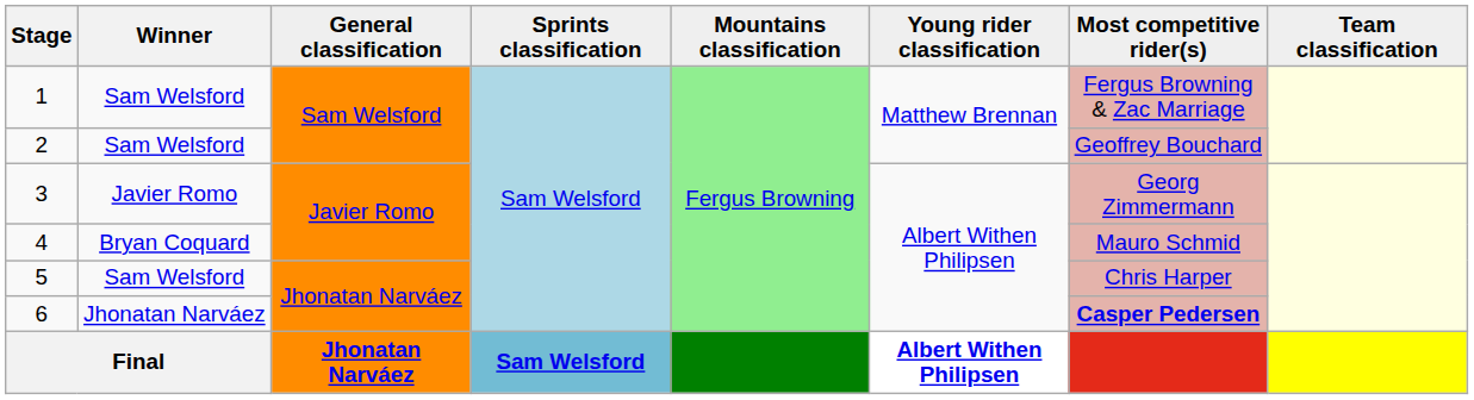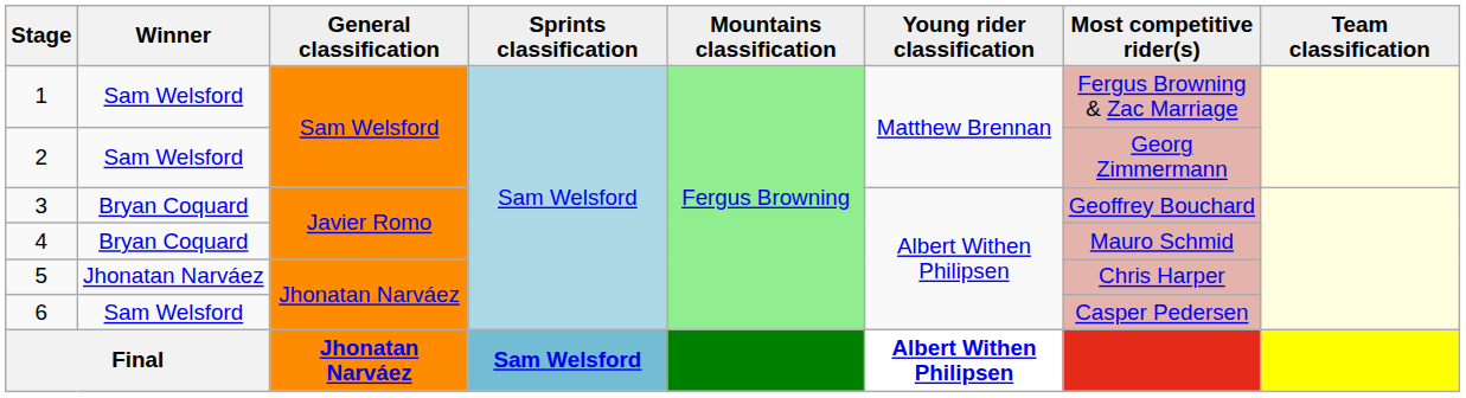 <table class="wikitable" style="text-align: center; font-size:smaller;">
 <tr style="background:#efefef;">
 <th style="width:2%;">Stage</th>
 <th style="width:14%;">Winner</th>
 <th style="background:#efefef; width:14%;">General classification<br></th>
 <th style="background:#efefef; width:14%;">Sprints classification<br></th>
 <th style="background:#efefef; width:14%;">Mountains classification<br></th>
 <th style="background:#efefef; width:14%;">Young rider classification<br></th>
 <th style="background:#efefef; width:14%;">Most competitive rider(s)<br></th>
 <th style="background:#efefef; width:14%;">Team classification</th>
 </tr>
 <tr>
 <td>1</td>
 <td><a href='#'>Sam Welsford</a></td>
 <td style="background:#FF8C00;" rowspan="2"><a href='#'>Sam Welsford</a></td>
 <td style="background:#ADD8E6;" rowspan="6"><a href='#'>Sam Welsford</a></td>
 <td style="background:lightgreen;" rowspan="6"><a href='#'>Fergus Browning</a></td>
 <td style="background:offwhite;" rowspan="2"><a href='#'>Matthew Brennan</a></td>
 <td style="background:#E4B3AB;"><a href='#'>Fergus Browning</a> & <a href='#'>Zac Marriage</a></td>
 <td style="background:lightyellow;" rowspan="2"></td>
 </tr>
 <tr>
 <td>2</td>
 <td><a href='#'>Sam Welsford</a></td>
-<td style="background:#E4B3AB;"><a href='#'>Geoffrey Bouchard</a></td>
+<td style="background:#E4B3AB;"><a href='#'>Georg Zimmermann</a></td>
 </tr>
 <tr>
 <td>3</td>
-<td><a href='#'>Javier Romo</a></td>
+<td><a href='#'>Bryan Coquard</a></td>
 <td style="background:#FF8C00;" rowspan="2"><a href='#'>Javier Romo</a></td>
 <td style="background:offwhite;" rowspan="4"><a href='#'>Albert Withen Philipsen</a></td>
-<td style="background:#E4B3AB;"><a href='#'>Georg Zimmermann</a></td>
+<td style="background:#E4B3AB;"><a href='#'>Geoffrey Bouchard</a></td>
 <td style="background:lightyellow;" rowspan="4"></td>
 </tr>
 <tr>
 <td>4</td>
 <td><a href='#'>Bryan Coquard</a></td>
 <td style="background:#E4B3AB;"><a href='#'>Mauro Schmid</a></td>
 </tr>
 <tr>
 <td>5</td>
-<td><a href='#'>Sam Welsford</a></td>
+<td><a href='#'>Jhonatan Narváez</a></td>
 <td style="background:#FF8C00;" rowspan="2"><a href='#'>Jhonatan Narváez</a></td>
 <td style="background:#E4B3AB;"><a href='#'>Chris Harper</a></td>
 </tr>
 <tr>
 <td>6</td>
-<td><a href='#'>Jhonatan Narváez</a></td>
-<td style="background:#E4B3AB;"><strong><a href='#'>Casper Pedersen</a></strong></td>
+<td><a href='#'>Sam Welsford</a></td>
+<td style="background:#E4B3AB;"><a href='#'>Casper Pedersen</a></td>
 </tr>
 <tr>
 <th scope="row" colspan="2">Final</th>
 <th style="background:#FF8C00;"><a href='#'>Jhonatan Narváez</a></th>
 <th style="background:#72bcd4;"><a href='#'>Sam Welsford</a></th>
 <th style="background:green;"></th>
 <th style="background:white;"><a href='#'>Albert Withen Philipsen</a></th>
 <th style="background:#E42A19;"></th>
 <th style="background:yellow;"></th>
 </tr>
 </table>
